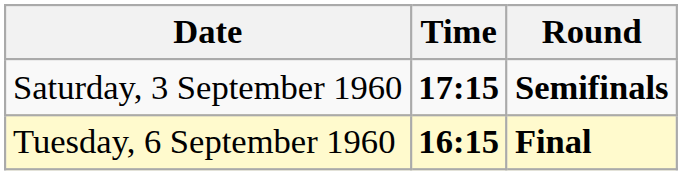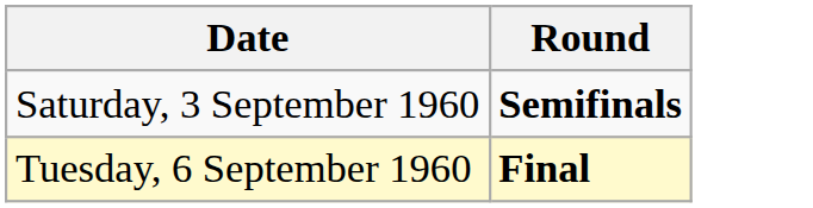 <table class="wikitable">
 <tr>
 <th>Date</th>
-<th>Time</th>
 <th>Round</th>
 </tr>
 <tr>
 <td>Saturday, 3 September 1960</td>
-<td><strong>17:15</strong></td>
 <td><strong>Semifinals</strong></td>
 </tr>
 <tr style=background:lemonchiffon>
 <td>Tuesday, 6 September 1960</td>
-<td><strong>16:15</strong></td>
 <td><strong>Final</strong></td>
 </tr>
 </table>
